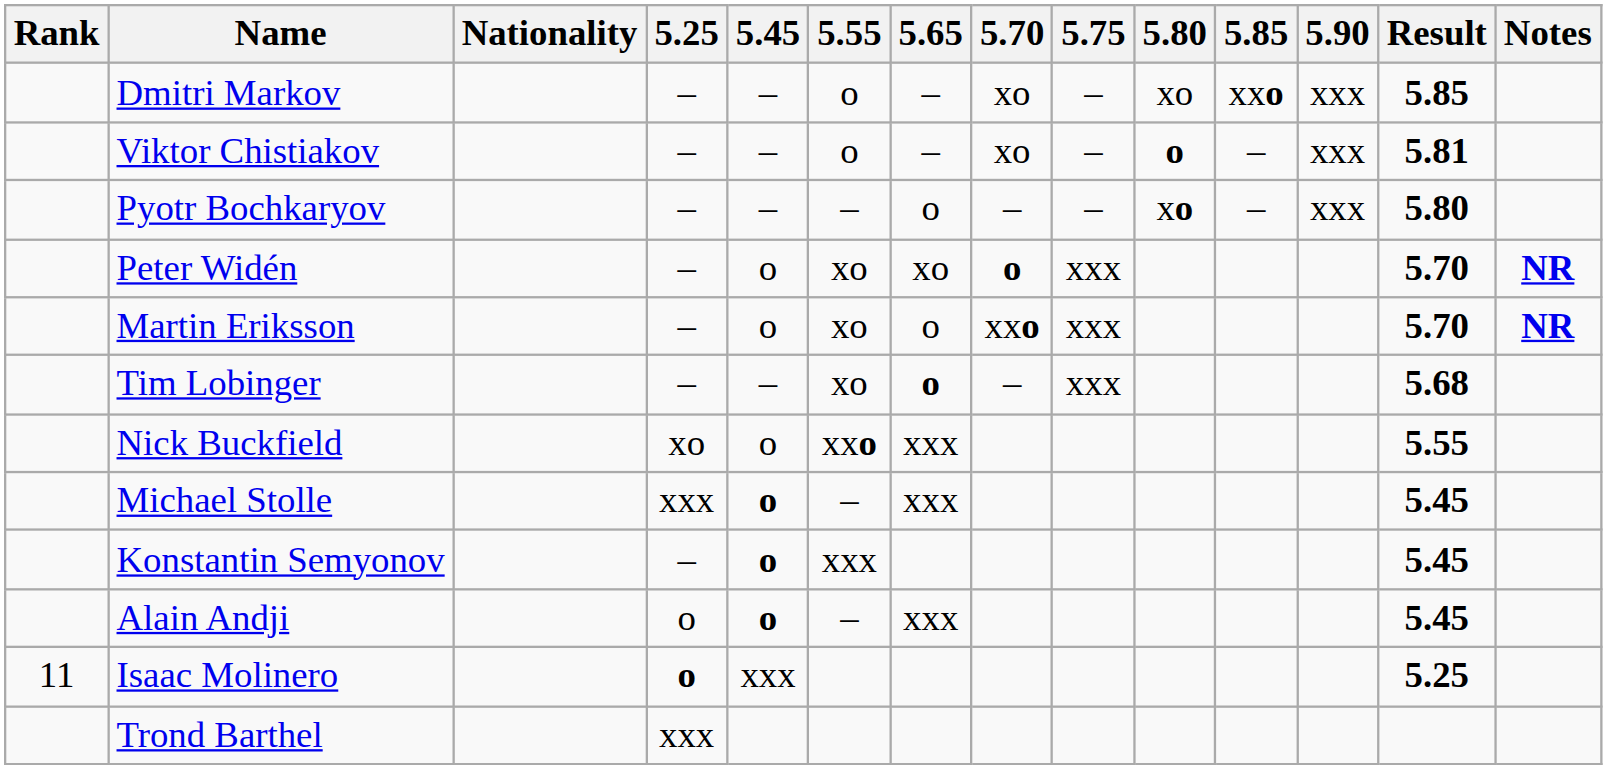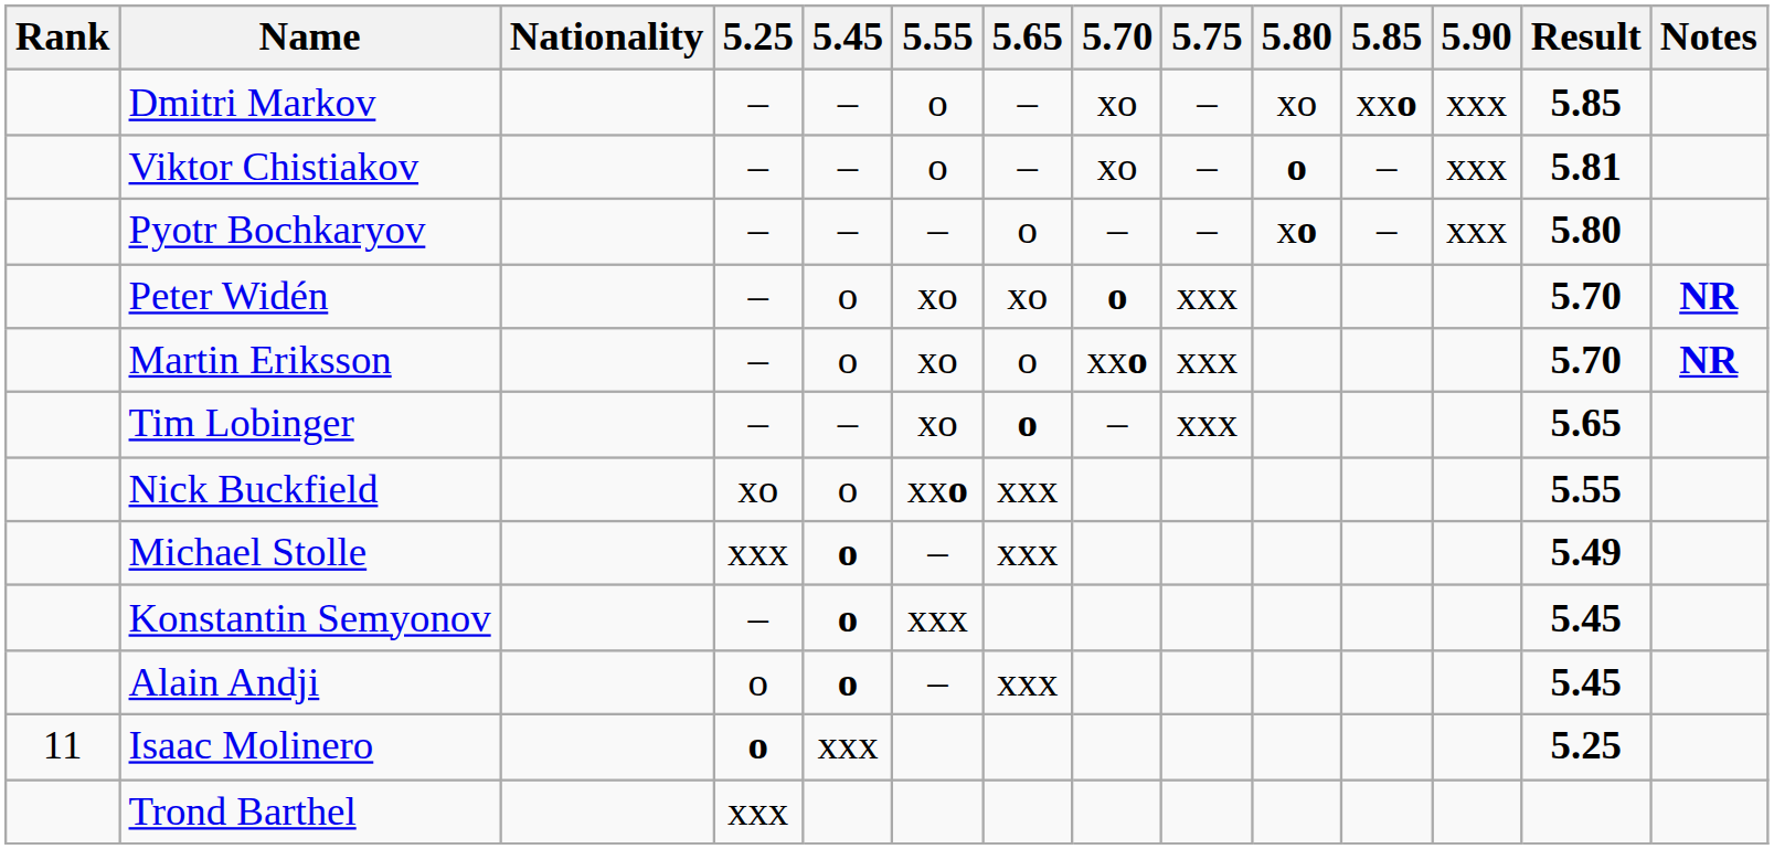 <table class="wikitable sortable" style="text-align:center">
 <tr>
 <th>Rank</th>
 <th>Name</th>
 <th>Nationality</th>
 <th>5.25</th>
 <th>5.45</th>
 <th>5.55</th>
 <th>5.65</th>
 <th>5.70</th>
 <th>5.75</th>
 <th>5.80</th>
 <th>5.85</th>
 <th>5.90</th>
 <th>Result</th>
 <th>Notes</th>
 </tr>
 <tr>
 <td></td>
 <td align="left"><a href='#'>Dmitri Markov</a></td>
 <td align=left></td>
 <td>–</td>
 <td>–</td>
 <td>o</td>
 <td>–</td>
 <td>xo</td>
 <td>–</td>
 <td>xo</td>
 <td>xx<strong>o</strong></td>
 <td>xxx</td>
 <td><strong>5.85</strong></td>
 <td></td>
 </tr>
 <tr>
 <td></td>
 <td align="left"><a href='#'>Viktor Chistiakov</a></td>
 <td align=left></td>
 <td>–</td>
 <td>–</td>
 <td>o</td>
 <td>–</td>
 <td>xo</td>
 <td>–</td>
 <td><strong>o</strong></td>
 <td>–</td>
 <td>xxx</td>
 <td><strong>5.81</strong></td>
 <td></td>
 </tr>
 <tr>
 <td></td>
 <td align="left"><a href='#'>Pyotr Bochkaryov</a></td>
 <td align=left></td>
 <td>–</td>
 <td>–</td>
 <td>–</td>
 <td>o</td>
 <td>–</td>
 <td>–</td>
 <td>x<strong>o</strong></td>
 <td>–</td>
 <td>xxx</td>
 <td><strong>5.80</strong></td>
 <td></td>
 </tr>
 <tr>
 <td></td>
 <td align="left"><a href='#'>Peter Widén</a></td>
 <td align=left></td>
 <td>–</td>
 <td>o</td>
 <td>xo</td>
 <td>xo</td>
 <td><strong>o</strong></td>
 <td>xxx</td>
 <td></td>
 <td></td>
 <td></td>
 <td><strong>5.70</strong></td>
 <td><strong><a href='#'>NR</a></strong></td>
 </tr>
 <tr>
 <td></td>
 <td align="left"><a href='#'>Martin Eriksson</a></td>
 <td align=left></td>
 <td>–</td>
 <td>o</td>
 <td>xo</td>
 <td>o</td>
 <td>xx<strong>o</strong></td>
 <td>xxx</td>
 <td></td>
 <td></td>
 <td></td>
 <td><strong>5.70</strong></td>
 <td><strong><a href='#'>NR</a></strong></td>
 </tr>
 <tr>
 <td></td>
 <td align="left"><a href='#'>Tim Lobinger</a></td>
 <td align=left></td>
 <td>–</td>
 <td>–</td>
 <td>xo</td>
 <td><strong>o</strong></td>
 <td>–</td>
 <td>xxx</td>
 <td></td>
 <td></td>
 <td></td>
-<td><strong>5.68</strong></td>
+<td><strong>5.65</strong></td>
 <td></td>
 </tr>
 <tr>
 <td></td>
 <td align="left"><a href='#'>Nick Buckfield</a></td>
 <td align=left></td>
 <td>xo</td>
 <td>o</td>
 <td>xx<strong>o</strong></td>
 <td>xxx</td>
 <td></td>
 <td></td>
 <td></td>
 <td></td>
 <td></td>
 <td><strong>5.55</strong></td>
 <td></td>
 </tr>
 <tr>
 <td></td>
 <td align="left"><a href='#'>Michael Stolle</a></td>
 <td align=left></td>
 <td>xxx</td>
 <td><strong>o</strong></td>
 <td>–</td>
 <td>xxx</td>
 <td></td>
 <td></td>
 <td></td>
 <td></td>
 <td></td>
-<td><strong>5.45</strong></td>
+<td><strong>5.49</strong></td>
 <td></td>
 </tr>
 <tr>
 <td></td>
 <td align="left"><a href='#'>Konstantin Semyonov</a></td>
 <td align=left></td>
 <td>–</td>
 <td><strong>o</strong></td>
 <td>xxx</td>
 <td></td>
 <td></td>
 <td></td>
 <td></td>
 <td></td>
 <td></td>
 <td><strong>5.45</strong></td>
 <td></td>
 </tr>
 <tr>
 <td></td>
 <td align="left"><a href='#'>Alain Andji</a></td>
 <td align=left></td>
 <td>o</td>
 <td><strong>o</strong></td>
 <td>–</td>
 <td>xxx</td>
 <td></td>
 <td></td>
 <td></td>
 <td></td>
 <td></td>
 <td><strong>5.45</strong></td>
 <td></td>
 </tr>
 <tr>
 <td>11</td>
 <td align="left"><a href='#'>Isaac Molinero</a></td>
 <td align=left></td>
 <td><strong>o</strong></td>
 <td>xxx</td>
 <td></td>
 <td></td>
 <td></td>
 <td></td>
 <td></td>
 <td></td>
 <td></td>
 <td><strong>5.25</strong></td>
 <td></td>
 </tr>
 <tr>
 <td></td>
 <td align="left"><a href='#'>Trond Barthel</a></td>
 <td align=left></td>
 <td>xxx</td>
 <td></td>
 <td></td>
 <td></td>
 <td></td>
 <td></td>
 <td></td>
 <td></td>
 <td></td>
 <td><strong></strong></td>
 <td></td>
 </tr>
 </table>
